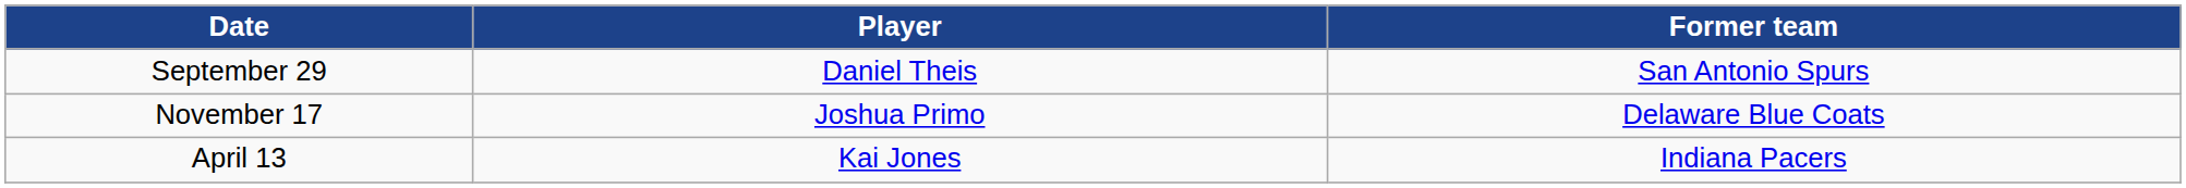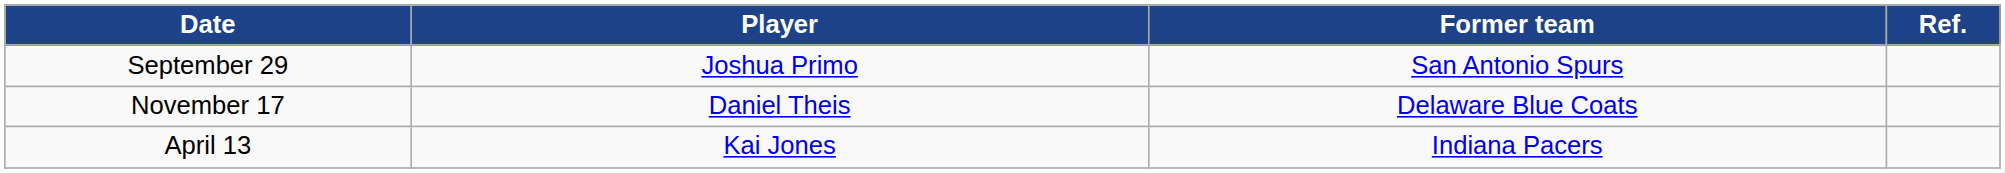 <table class="wikitable sortable sortable" style="text-align: center">
 <tr>
 <th scope="col" style="background:#1d428a; color:white" width="5%">Date</th>
 <th scope="col" style="background:#1d428a; color:white" width="10%">Player</th>
 <th scope="col" style="background:#1d428a; color:white" width="10%">Former team</th>
+<th scope="col" style="background:#1d428a; color:white" width="1%" class="unsortable">Ref.</th>
 </tr>
 <tr>
 <td>September 29</td>
-<td scope="row"><a href='#'>Daniel Theis</a></td>
+<td scope="row"><a href='#'>Joshua Primo</a></td>
 <td><a href='#'>San Antonio Spurs</a></td>
+<td></td>
 </tr>
 <tr>
 <td>November 17</td>
-<td scope="row"><a href='#'>Joshua Primo</a></td>
+<td scope="row"><a href='#'>Daniel Theis</a></td>
 <td><a href='#'>Delaware Blue Coats</a></td>
+<td></td>
 </tr>
 <tr>
 <td>April 13</td>
 <td scope="row"><a href='#'>Kai Jones</a></td>
 <td><a href='#'>Indiana Pacers</a></td>
+<td></td>
 </tr>
 </table>
